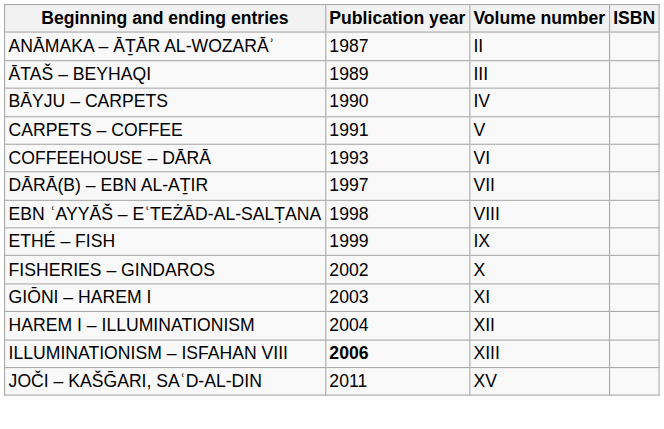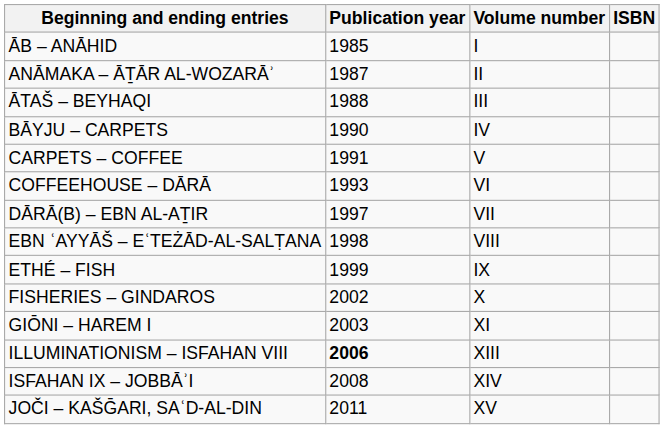 <table class="wikitable">
 <tr>
 <th>Beginning and ending entries</th>
 <th>Publication year</th>
 <th>Volume number</th>
 <th>ISBN</th>
+</tr>
+<tr>
+<td>ĀB – ANĀHID</td>
+<td>1985</td>
+<td>I</td>
+<td></td>
 </tr>
 <tr>
 <td>ANĀMAKA – ĀṮĀR AL-WOZARĀʾ</td>
 <td>1987</td>
 <td>II</td>
 <td></td>
 </tr>
 <tr>
 <td>ĀTAŠ – BEYHAQI</td>
-<td>1989</td>
+<td>1988</td>
 <td>III</td>
 <td></td>
 </tr>
 <tr>
 <td>BĀYJU – CARPETS</td>
 <td>1990</td>
 <td>IV</td>
 <td></td>
 </tr>
 <tr>
 <td>CARPETS – COFFEE</td>
 <td>1991</td>
 <td>V</td>
 <td></td>
 </tr>
 <tr>
 <td>COFFEEHOUSE – DĀRĀ</td>
 <td>1993</td>
 <td>VI</td>
 <td></td>
 </tr>
 <tr>
 <td>DĀRĀ(B) – EBN AL-AṮIR</td>
 <td>1997</td>
 <td>VII</td>
 <td></td>
 </tr>
 <tr>
 <td>EBN ʿAYYĀŠ – EʿTEŻĀD-AL-SALṬANA</td>
 <td>1998</td>
 <td>VIII</td>
 <td></td>
 </tr>
 <tr>
 <td>ETHÉ – FISH</td>
 <td>1999</td>
 <td>IX</td>
 <td></td>
 </tr>
 <tr>
 <td>FISHERIES – GINDAROS</td>
 <td>2002</td>
 <td>X</td>
 <td></td>
 </tr>
 <tr>
 <td>GIŌNI – HAREM I</td>
 <td>2003</td>
 <td>XI</td>
 <td></td>
 </tr>
 <tr>
-<td>HAREM I – ILLUMINATIONISM</td>
-<td>2004</td>
-<td>XII</td>
+<td>ILLUMINATIONISM – ISFAHAN VIII</td>
+<td><strong>2006</strong></td>
+<td>XIII</td>
 <td></td>
 </tr>
 <tr>
-<td>ILLUMINATIONISM – ISFAHAN VIII</td>
-<td><strong>2006</strong></td>
-<td>XIII</td>
+<td>ISFAHAN IX – JOBBĀʾI</td>
+<td>2008</td>
+<td>XIV</td>
 <td></td>
 </tr>
 <tr>
 <td>JOČI – KAŠḠARI, SAʿD-AL-DIN</td>
 <td>2011</td>
 <td>XV</td>
 <td></td>
 </tr>
 </table>
